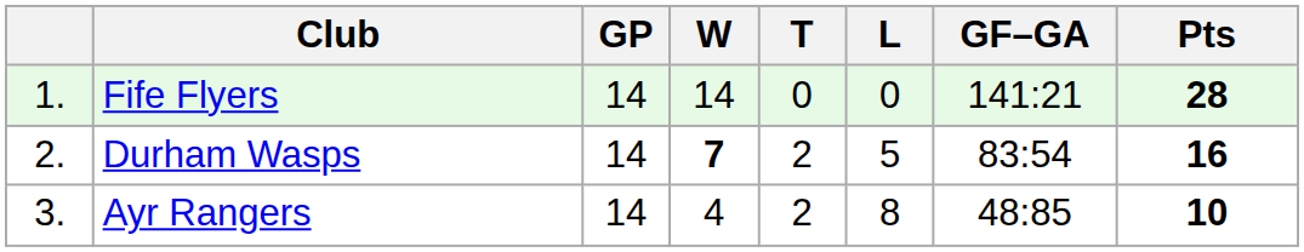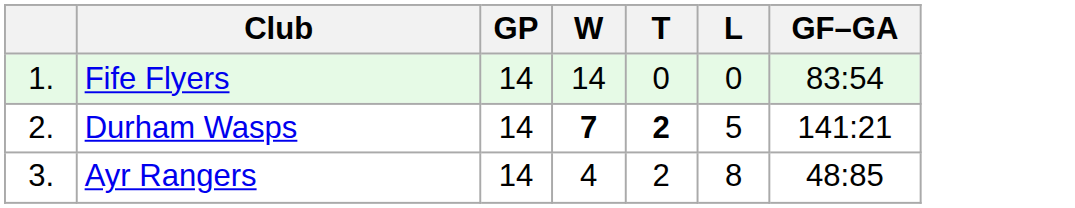 <table class="wikitable">
 <tr>
 <th width="30"></th>
 <th width="200">Club</th>
 <th width="30">GP</th>
 <th width="30">W</th>
 <th width="30">T</th>
 <th width="30">L</th>
 <th width="70">GF–GA</th>
-<th width="70">Pts</th>
 </tr>
 <tr bgcolor="#e6fae6" align="center">
 <td>1.</td>
 <td align="left"><a href='#'>Fife Flyers</a></td>
 <td>14</td>
 <td>14</td>
 <td>0</td>
 <td>0</td>
-<td>141:21</td>
-<td><strong>28</strong></td>
+<td>83:54</td>
 </tr>
 <tr bgcolor="#FFFFFF" align="center">
 <td>2.</td>
 <td align="left"><a href='#'>Durham Wasps</a></td>
 <td>14</td>
 <td><strong>7</strong></td>
-<td>2</td>
+<td><strong>2</strong></td>
 <td>5</td>
-<td>83:54</td>
-<td><strong>16</strong></td>
+<td>141:21</td>
 </tr>
 <tr bgcolor="#FFFFFF" align="center">
 <td>3.</td>
 <td align="left"><a href='#'>Ayr Rangers</a></td>
 <td>14</td>
 <td>4</td>
 <td>2</td>
 <td>8</td>
 <td>48:85</td>
-<td><strong>10</strong></td>
 </tr>
 </table>
